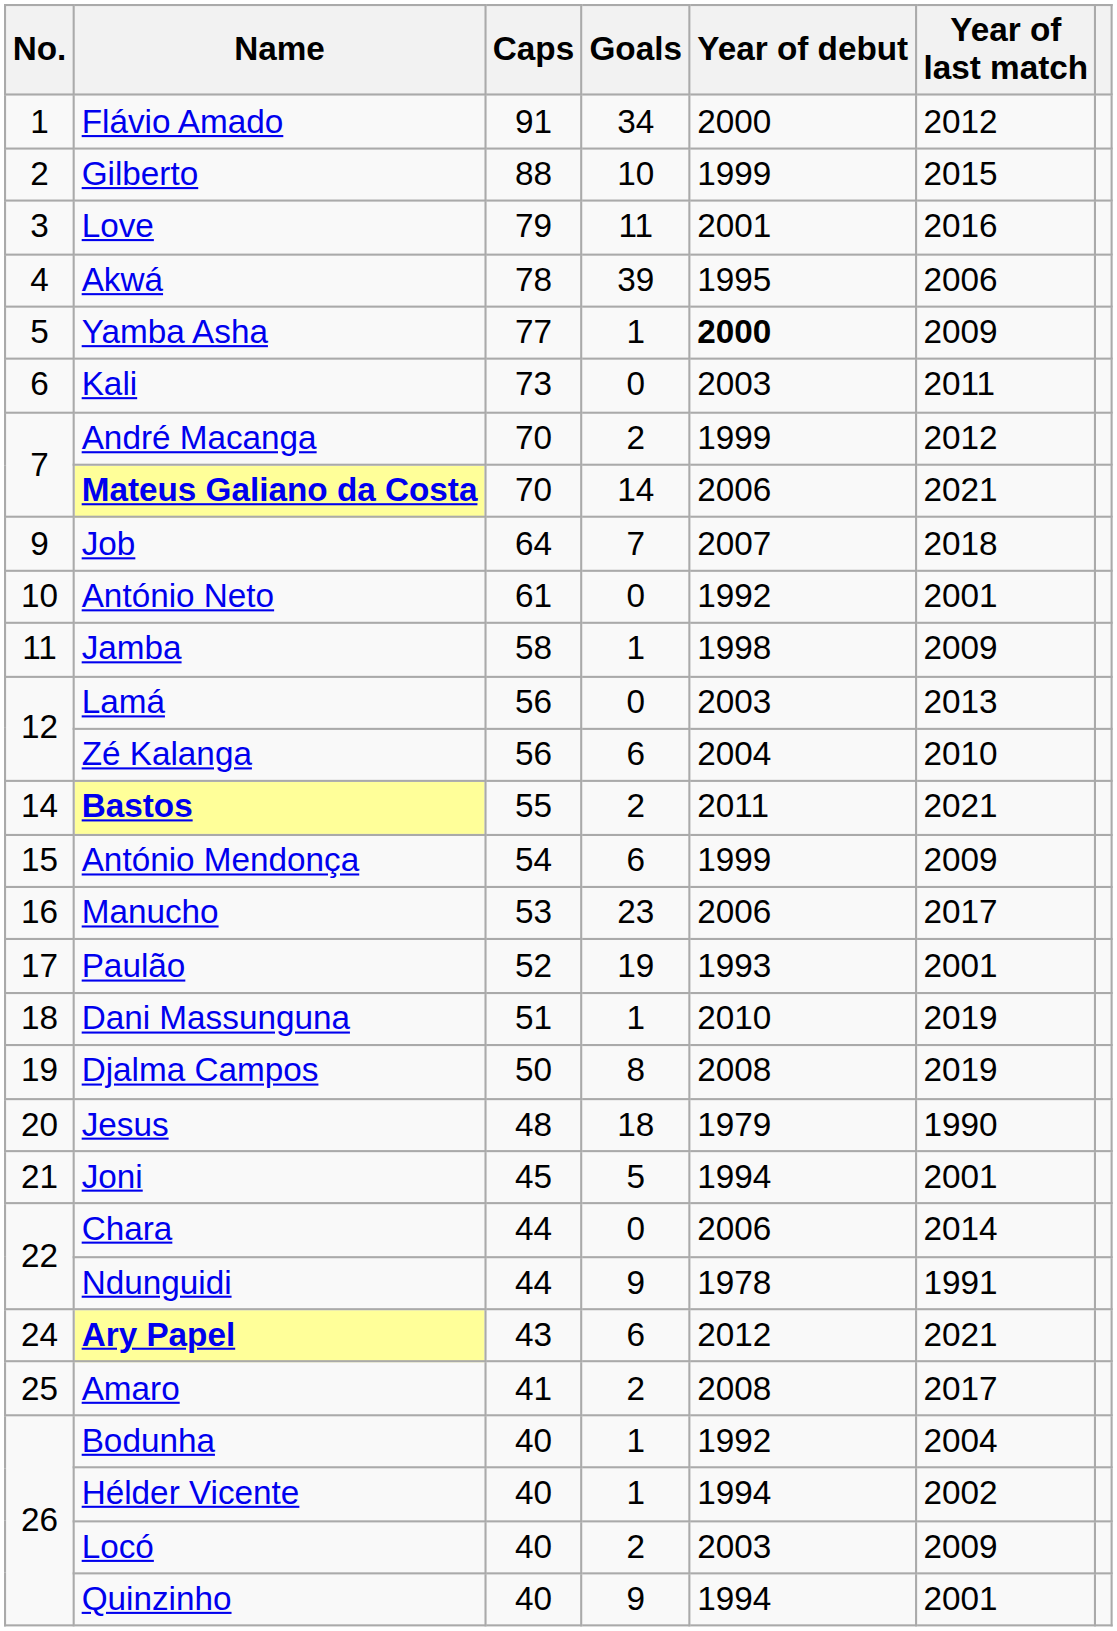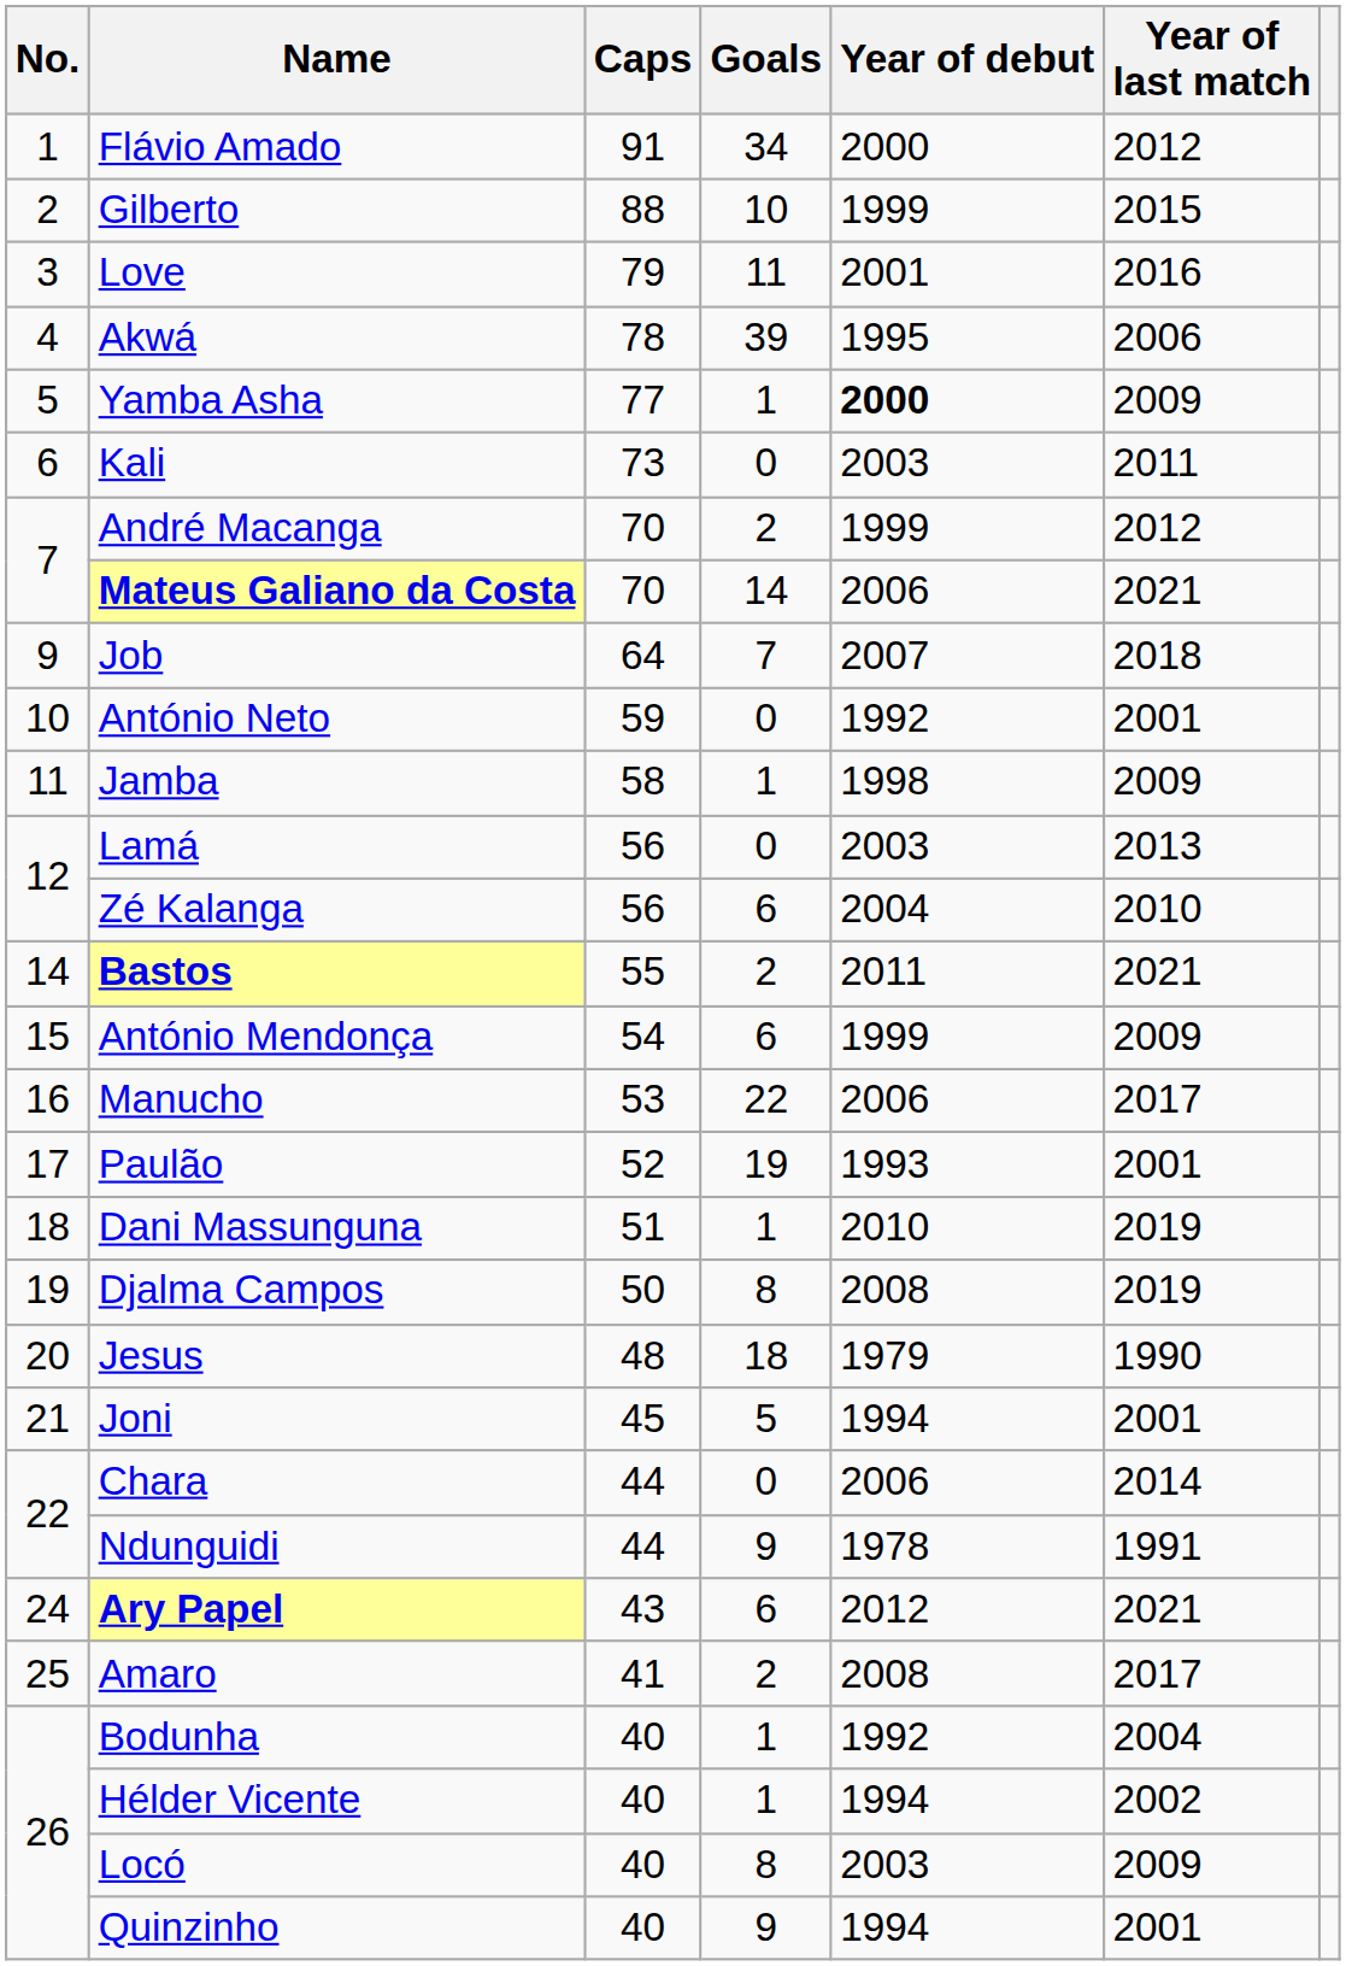 <table class="wikitable plainrowheaders sortable" style="text-align: center;">
 <tr>
 <th scope="col">No.</th>
 <th scope="col">Name</th>
 <th scope="col">Caps</th>
 <th scope="col">Goals</th>
 <th scope="col">Year of debut</th>
 <th scope="col">Year of<br>last match</th>
 <th scope="col" class="unsortable"></th>
 </tr>
 <tr>
 <td>1</td>
 <td scope="row" align="left"><a href='#'>Flávio Amado</a></td>
 <td>91</td>
 <td>34</td>
 <td align="left">2000</td>
 <td align="left">2012</td>
 <td></td>
 </tr>
 <tr>
 <td>2</td>
 <td scope="row" align="left"><a href='#'>Gilberto</a></td>
 <td>88</td>
 <td>10</td>
 <td align="left">1999</td>
 <td align="left">2015</td>
 <td></td>
 </tr>
 <tr>
 <td>3</td>
 <td scope="row" align="left"><a href='#'>Love</a></td>
 <td>79</td>
 <td>11</td>
 <td align="left">2001</td>
 <td align="left">2016</td>
 <td></td>
 </tr>
 <tr>
 <td>4</td>
 <td scope="row" align="left"><a href='#'>Akwá</a></td>
 <td>78</td>
 <td>39</td>
 <td align="left">1995</td>
 <td align="left">2006</td>
 <td></td>
 </tr>
 <tr>
 <td>5</td>
 <td scope="row" align="left"><a href='#'>Yamba Asha</a></td>
 <td>77</td>
 <td>1</td>
 <td align="left"><strong>2000</strong></td>
 <td align="left">2009</td>
 <td></td>
 </tr>
 <tr>
 <td>6</td>
 <td scope="row" align="left"><a href='#'>Kali</a></td>
 <td>73</td>
 <td>0</td>
 <td align="left">2003</td>
 <td align="left">2011</td>
 <td></td>
 </tr>
 <tr>
 <td rowspan="2">7</td>
 <td scope="row" align="left"><a href='#'>André Macanga</a></td>
 <td>70</td>
 <td>2</td>
 <td align="left">1999</td>
 <td align="left">2012</td>
 <td></td>
 </tr>
 <tr>
 <td scope="row" style="background-color:#FFFF99" align="left"><strong><a href='#'>Mateus Galiano da Costa</a></strong></td>
 <td>70</td>
 <td>14</td>
 <td align="left">2006</td>
 <td align="left">2021</td>
 <td></td>
 </tr>
 <tr>
 <td>9</td>
 <td scope="row" align="left"><a href='#'>Job</a></td>
 <td>64</td>
 <td>7</td>
 <td align="left">2007</td>
 <td align="left">2018</td>
 <td></td>
 </tr>
 <tr>
 <td>10</td>
 <td scope="row" align="left"><a href='#'>António Neto</a></td>
-<td>61</td>
+<td>59</td>
 <td>0</td>
 <td align="left">1992</td>
 <td align="left">2001</td>
 <td></td>
 </tr>
 <tr>
 <td>11</td>
 <td scope="row" align="left"><a href='#'>Jamba</a></td>
 <td>58</td>
 <td>1</td>
 <td align="left">1998</td>
 <td align="left">2009</td>
 <td></td>
 </tr>
 <tr>
 <td rowspan="2">12</td>
 <td scope="row" align="left"><a href='#'>Lamá</a></td>
 <td>56</td>
 <td>0</td>
 <td align="left">2003</td>
 <td align="left">2013</td>
 <td></td>
 </tr>
 <tr>
 <td scope="row" align="left"><a href='#'>Zé Kalanga</a></td>
 <td>56</td>
 <td>6</td>
 <td align="left">2004</td>
 <td align="left">2010</td>
 <td></td>
 </tr>
 <tr>
 <td>14</td>
 <td scope="row" style="background-color:#FFFF99" align="left"><strong><a href='#'>Bastos</a></strong></td>
 <td>55</td>
 <td>2</td>
 <td align="left">2011</td>
 <td align="left">2021</td>
 <td></td>
 </tr>
 <tr>
 <td>15</td>
 <td scope="row" align="left"><a href='#'>António Mendonça</a></td>
 <td>54</td>
 <td>6</td>
 <td align="left">1999</td>
 <td align="left">2009</td>
 <td></td>
 </tr>
 <tr>
 <td>16</td>
 <td align="left"><a href='#'>Manucho</a></td>
 <td>53</td>
-<td>23</td>
+<td>22</td>
 <td align="left">2006</td>
 <td align="left">2017</td>
 <td></td>
 </tr>
 <tr>
 <td>17</td>
 <td scope="row" align="left"><a href='#'>Paulão</a></td>
 <td>52</td>
 <td>19</td>
 <td align="left">1993</td>
 <td align="left">2001</td>
 <td></td>
 </tr>
 <tr>
 <td>18</td>
 <td scope="row" align="left"><a href='#'>Dani Massunguna</a></td>
 <td>51</td>
 <td>1</td>
 <td align="left">2010</td>
 <td align="left">2019</td>
 <td></td>
 </tr>
 <tr>
 <td>19</td>
 <td scope="row" align="left"><a href='#'>Djalma Campos</a></td>
 <td>50</td>
 <td>8</td>
 <td align="left">2008</td>
 <td align="left">2019</td>
 <td></td>
 </tr>
 <tr>
 <td>20</td>
 <td scope="row" align="left"><a href='#'>Jesus</a></td>
 <td>48</td>
 <td>18</td>
 <td align="left">1979</td>
 <td align="left">1990</td>
 <td></td>
 </tr>
 <tr>
 <td>21</td>
 <td scope="row" align="left"><a href='#'>Joni</a></td>
 <td>45</td>
 <td>5</td>
 <td align="left">1994</td>
 <td align="left">2001</td>
 <td></td>
 </tr>
 <tr>
 <td rowspan="2">22</td>
 <td scope="row" align="left"><a href='#'>Chara</a></td>
 <td>44</td>
 <td>0</td>
 <td align="left">2006</td>
 <td align="left">2014</td>
 <td></td>
 </tr>
 <tr>
 <td scope="row" align="left"><a href='#'>Ndunguidi</a></td>
 <td>44</td>
 <td>9</td>
 <td align="left">1978</td>
 <td align="left">1991</td>
 <td></td>
 </tr>
 <tr>
 <td>24</td>
 <td scope="row" style="background-color:#FFFF99" align="left"><strong><a href='#'>Ary Papel</a></strong></td>
 <td>43</td>
 <td>6</td>
 <td align="left">2012</td>
 <td align="left">2021</td>
 <td></td>
 </tr>
 <tr>
 <td>25</td>
 <td scope="row" align="left"><a href='#'>Amaro</a></td>
 <td>41</td>
 <td>2</td>
 <td align="left">2008</td>
 <td align="left">2017</td>
 <td></td>
 </tr>
 <tr>
 <td rowspan="4">26</td>
 <td scope="row" align="left"><a href='#'>Bodunha</a></td>
 <td>40</td>
 <td>1</td>
 <td align="left">1992</td>
 <td align="left">2004</td>
 <td></td>
 </tr>
 <tr>
 <td scope="row" align="left"><a href='#'>Hélder Vicente</a></td>
 <td>40</td>
 <td>1</td>
 <td align="left">1994</td>
 <td align="left">2002</td>
 <td></td>
 </tr>
 <tr>
 <td scope="row" align="left"><a href='#'>Locó</a></td>
 <td>40</td>
-<td>2</td>
+<td>8</td>
 <td align="left">2003</td>
 <td align="left">2009</td>
 <td></td>
 </tr>
 <tr>
 <td scope="row" align="left"><a href='#'>Quinzinho</a></td>
 <td>40</td>
 <td>9</td>
 <td align="left">1994</td>
 <td align="left">2001</td>
 <td></td>
 </tr>
 </table>
